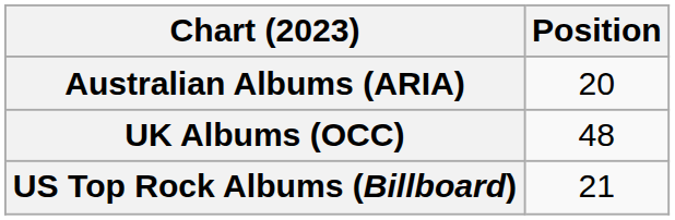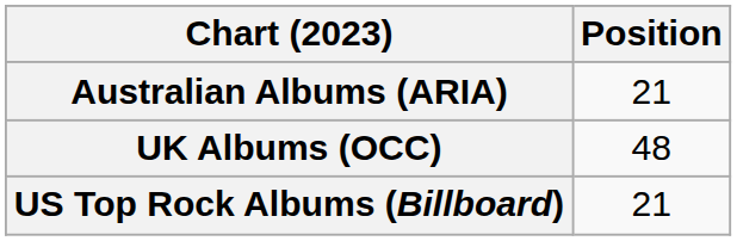 <table class="wikitable sortable plainrowheaders" style="text-align:center">
 <tr>
 <th scope="col">Chart (2023)</th>
 <th scope="col">Position</th>
 </tr>
 <tr>
 <th scope="row">Australian Albums (ARIA)</th>
-<td>20</td>
+<td>21</td>
 </tr>
 <tr>
 <th scope="row">UK Albums (OCC)</th>
 <td>48</td>
 </tr>
 <tr>
 <th scope="row">US Top Rock Albums (<em>Billboard</em>)</th>
 <td>21</td>
 </tr>
 </table>
